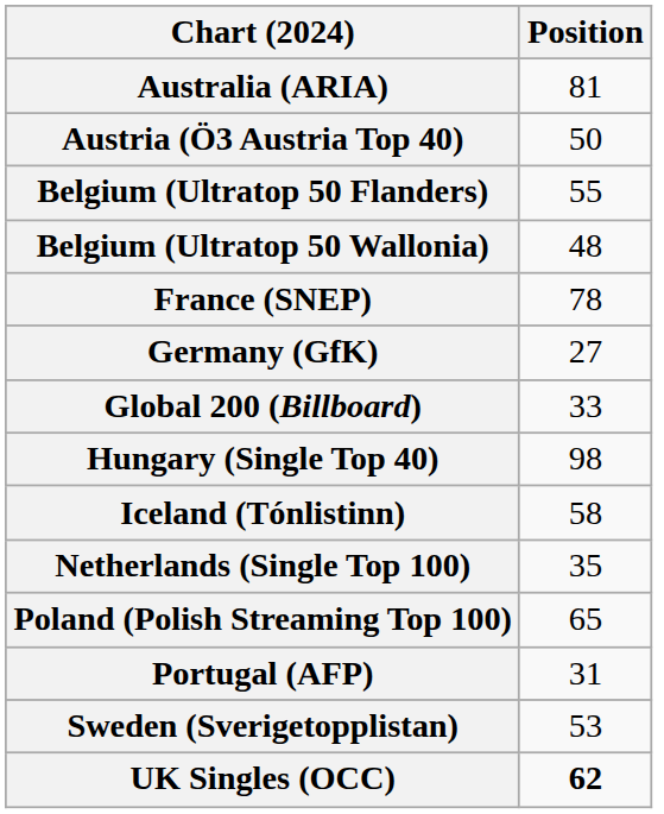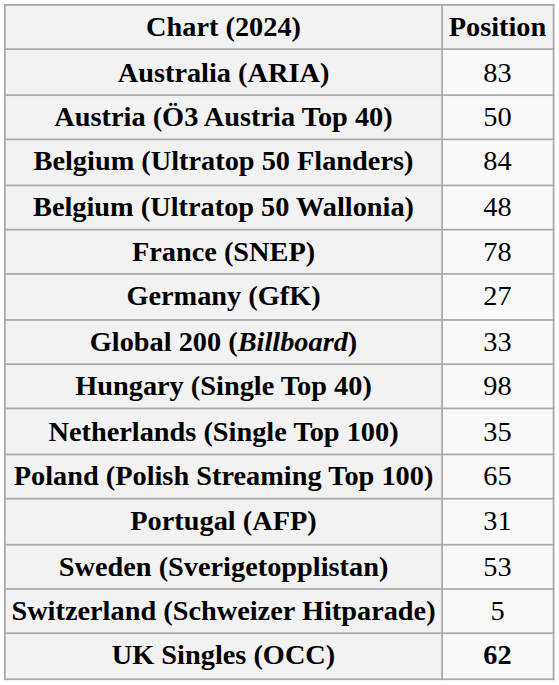 <table class="wikitable sortable plainrowheaders" style="text-align:center;">
 <tr>
 <th>Chart (2024)</th>
 <th>Position</th>
 </tr>
 <tr>
 <th scope="row">Australia (ARIA)</th>
-<td>81</td>
+<td>83</td>
 </tr>
 <tr>
 <th scope="row">Austria (Ö3 Austria Top 40)</th>
 <td>50</td>
 </tr>
 <tr>
 <th scope="row">Belgium (Ultratop 50 Flanders)</th>
-<td>55</td>
+<td>84</td>
 </tr>
 <tr>
 <th scope="row">Belgium (Ultratop 50 Wallonia)</th>
 <td>48</td>
 </tr>
 <tr>
 <th scope="row">France (SNEP)</th>
 <td>78</td>
 </tr>
 <tr>
 <th scope="row">Germany (GfK)</th>
 <td>27</td>
 </tr>
 <tr>
 <th scope="row">Global 200 (<em>Billboard</em>)</th>
 <td>33</td>
 </tr>
 <tr>
 <th scope="row">Hungary (Single Top 40)</th>
 <td>98</td>
 </tr>
 <tr>
-<th scope="row">Iceland (Tónlistinn)</th>
-<td>58</td>
-</tr>
-<tr>
 <th scope="row">Netherlands (Single Top 100)</th>
 <td>35</td>
 </tr>
 <tr>
 <th scope="row">Poland (Polish Streaming Top 100)</th>
 <td>65</td>
 </tr>
 <tr>
 <th scope="row">Portugal (AFP)</th>
 <td>31</td>
 </tr>
 <tr>
 <th scope="row">Sweden (Sverigetopplistan)</th>
 <td>53</td>
 </tr>
 <tr>
+<th scope="row">Switzerland (Schweizer Hitparade)</th>
+<td>5</td>
+</tr>
+<tr>
 <th scope="row">UK Singles (OCC)</th>
 <td><strong>62</strong></td>
 </tr>
 </table>
